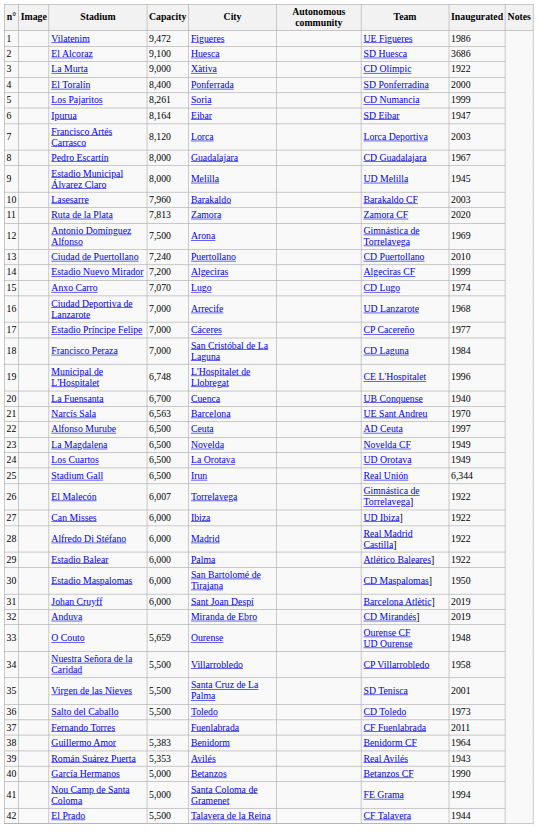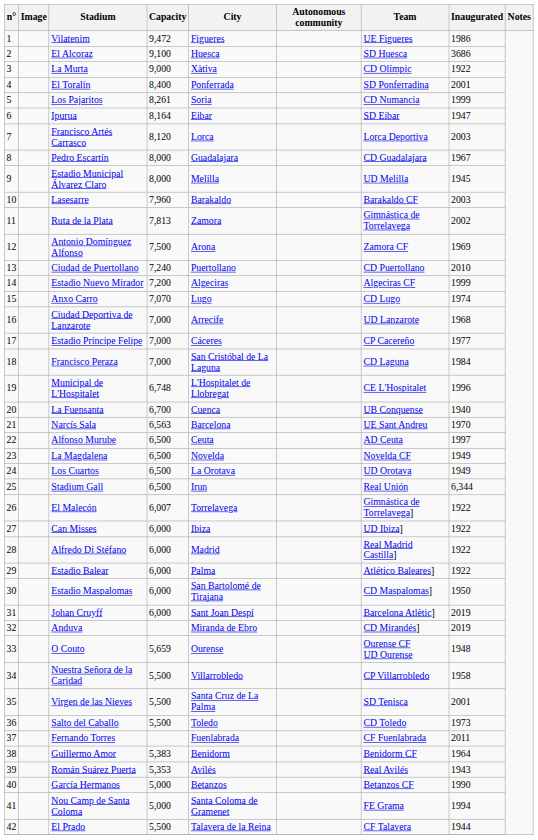 <table class="wikitable sortable">
 <tr>
 <th>n°</th>
 <th>Image</th>
 <th>Stadium</th>
 <th>Capacity</th>
 <th>City</th>
 <th>Autonomous community</th>
 <th>Team</th>
 <th>Inaugurated</th>
 <th>Notes</th>
 </tr>
 <tr>
 <td>1</td>
 <td></td>
 <td><a href='#'>Vilatenim</a></td>
 <td>9,472</td>
 <td><a href='#'>Figueres</a></td>
 <td></td>
 <td><a href='#'>UE Figueres</a></td>
 <td>1986</td>
 </tr>
 <tr>
 <td>2</td>
 <td></td>
 <td><a href='#'>El Alcoraz</a></td>
 <td>9,100</td>
 <td><a href='#'>Huesca</a></td>
 <td></td>
 <td><a href='#'>SD Huesca</a></td>
 <td>3686</td>
 </tr>
 <tr>
 <td>3</td>
 <td></td>
 <td><a href='#'>La Murta</a></td>
 <td>9,000</td>
 <td><a href='#'>Xàtiva</a></td>
 <td></td>
 <td><a href='#'>CD Olímpic</a></td>
 <td>1922</td>
 </tr>
 <tr>
 <td>4</td>
 <td></td>
 <td><a href='#'>El Toralín</a></td>
 <td>8,400</td>
 <td><a href='#'>Ponferrada</a></td>
 <td></td>
 <td><a href='#'>SD Ponferradina</a></td>
-<td>2000</td>
+<td>2001</td>
 </tr>
 <tr>
 <td>5</td>
 <td></td>
 <td><a href='#'>Los Pajaritos</a></td>
 <td>8,261</td>
 <td><a href='#'>Soria</a></td>
 <td></td>
 <td><a href='#'>CD Numancia</a></td>
 <td>1999</td>
 </tr>
 <tr>
 <td>6</td>
 <td></td>
 <td><a href='#'>Ipurua</a></td>
 <td>8,164</td>
 <td><a href='#'>Eibar</a></td>
 <td></td>
 <td><a href='#'>SD Eibar</a></td>
 <td>1947</td>
 </tr>
 <tr>
 <td>7</td>
 <td></td>
 <td><a href='#'>Francisco Artés Carrasco</a></td>
 <td>8,120</td>
 <td><a href='#'>Lorca</a></td>
 <td></td>
 <td><a href='#'>Lorca Deportiva</a></td>
 <td>2003</td>
 </tr>
 <tr>
 <td>8</td>
 <td></td>
 <td><a href='#'>Pedro Escartín</a></td>
 <td>8,000</td>
 <td><a href='#'>Guadalajara</a></td>
 <td></td>
 <td><a href='#'>CD Guadalajara</a></td>
 <td>1967</td>
 </tr>
 <tr>
 <td>9</td>
 <td></td>
 <td><a href='#'>Estadio Municipal Álvarez Claro</a></td>
 <td>8,000</td>
 <td><a href='#'>Melilla</a></td>
 <td></td>
 <td><a href='#'>UD Melilla</a></td>
 <td>1945</td>
 </tr>
 <tr>
 <td>10</td>
 <td></td>
 <td><a href='#'>Lasesarre</a></td>
 <td>7,960</td>
 <td><a href='#'>Barakaldo</a></td>
 <td></td>
 <td><a href='#'>Barakaldo CF</a></td>
 <td>2003</td>
 </tr>
 <tr>
 <td>11</td>
 <td></td>
 <td><a href='#'>Ruta de la Plata</a></td>
 <td>7,813</td>
 <td><a href='#'>Zamora</a></td>
 <td></td>
-<td><a href='#'>Zamora CF</a></td>
-<td>2020</td>
+<td><a href='#'>Gimnástica de Torrelavega</a></td>
+<td>2002</td>
 </tr>
 <tr>
 <td>12</td>
 <td></td>
 <td><a href='#'>Antonio Domínguez Alfonso</a></td>
 <td>7,500</td>
 <td><a href='#'>Arona</a></td>
 <td></td>
-<td><a href='#'>Gimnástica de Torrelavega</a></td>
+<td><a href='#'>Zamora CF</a></td>
 <td>1969</td>
 </tr>
 <tr>
 <td>13</td>
 <td></td>
 <td><a href='#'>Ciudad de Puertollano</a></td>
 <td>7,240</td>
 <td><a href='#'>Puertollano</a></td>
 <td></td>
 <td><a href='#'>CD Puertollano</a></td>
 <td>2010</td>
 </tr>
 <tr>
 <td>14</td>
 <td></td>
 <td><a href='#'>Estadio Nuevo Mirador</a></td>
 <td>7,200</td>
 <td><a href='#'>Algeciras</a></td>
 <td></td>
 <td><a href='#'>Algeciras CF</a></td>
 <td>1999</td>
 </tr>
 <tr>
 <td>15</td>
 <td></td>
 <td><a href='#'>Anxo Carro</a></td>
 <td>7,070</td>
 <td><a href='#'>Lugo</a></td>
 <td></td>
 <td><a href='#'>CD Lugo</a></td>
 <td>1974</td>
 </tr>
 <tr>
 <td>16</td>
 <td></td>
 <td><a href='#'>Ciudad Deportiva de Lanzarote</a></td>
 <td>7,000</td>
 <td><a href='#'>Arrecife</a></td>
 <td></td>
 <td><a href='#'>UD Lanzarote</a></td>
 <td>1968</td>
 </tr>
 <tr>
 <td>17</td>
 <td></td>
 <td><a href='#'>Estadio Príncipe Felipe</a></td>
 <td>7,000</td>
 <td><a href='#'>Cáceres</a></td>
 <td></td>
 <td><a href='#'>CP Cacereño</a></td>
 <td>1977</td>
 </tr>
 <tr>
 <td>18</td>
 <td></td>
 <td><a href='#'>Francisco Peraza</a></td>
 <td>7,000</td>
 <td><a href='#'>San Cristóbal de La Laguna</a></td>
 <td></td>
 <td><a href='#'>CD Laguna</a></td>
 <td>1984</td>
 </tr>
 <tr>
 <td>19</td>
 <td></td>
 <td><a href='#'>Municipal de L'Hospitalet</a></td>
 <td>6,748</td>
 <td><a href='#'>L'Hospitalet de Llobregat</a></td>
 <td></td>
 <td><a href='#'>CE L'Hospitalet</a></td>
 <td>1996</td>
 </tr>
 <tr>
 <td>20</td>
 <td></td>
 <td><a href='#'>La Fuensanta</a></td>
 <td>6,700</td>
 <td><a href='#'>Cuenca</a></td>
 <td></td>
 <td><a href='#'>UB Conquense</a></td>
 <td>1940</td>
 </tr>
 <tr>
 <td>21</td>
 <td></td>
 <td><a href='#'>Narcís Sala</a></td>
 <td>6,563</td>
 <td><a href='#'>Barcelona</a></td>
 <td></td>
 <td><a href='#'>UE Sant Andreu</a></td>
 <td>1970</td>
 </tr>
 <tr>
 <td>22</td>
 <td></td>
 <td><a href='#'>Alfonso Murube</a></td>
 <td>6,500</td>
 <td><a href='#'>Ceuta</a></td>
 <td></td>
 <td><a href='#'>AD Ceuta</a></td>
 <td>1997</td>
 </tr>
 <tr>
 <td>23</td>
 <td></td>
 <td><a href='#'>La Magdalena</a></td>
 <td>6,500</td>
 <td><a href='#'>Novelda</a></td>
 <td></td>
 <td><a href='#'>Novelda CF</a></td>
 <td>1949</td>
 </tr>
 <tr>
 <td>24</td>
 <td></td>
 <td><a href='#'>Los Cuartos</a></td>
 <td>6,500</td>
 <td><a href='#'>La Orotava</a></td>
 <td></td>
 <td><a href='#'>UD Orotava</a></td>
 <td>1949</td>
 </tr>
 <tr>
 <td>25</td>
 <td></td>
 <td><a href='#'>Stadium Gall</a></td>
 <td>6,500</td>
 <td><a href='#'>Irun</a></td>
 <td></td>
 <td><a href='#'>Real Unión</a></td>
 <td>6,344</td>
 </tr>
 <tr>
 <td>26</td>
 <td></td>
 <td><a href='#'>El Malecón</a></td>
 <td>6,007</td>
 <td><a href='#'>Torrelavega</a></td>
 <td></td>
 <td><a href='#'>Gimnástica de Torrelavega</a>]</td>
 <td>1922</td>
 </tr>
 <tr>
 <td>27</td>
 <td></td>
 <td><a href='#'>Can Misses</a></td>
 <td>6,000</td>
 <td><a href='#'>Ibiza</a></td>
 <td></td>
 <td><a href='#'>UD Ibiza</a>]</td>
 <td>1922</td>
 </tr>
 <tr>
 <td>28</td>
 <td></td>
 <td><a href='#'>Alfredo Di Stéfano</a></td>
 <td>6,000</td>
 <td><a href='#'>Madrid</a></td>
 <td></td>
 <td><a href='#'>Real Madrid Castilla</a>]</td>
 <td>1922</td>
 </tr>
 <tr>
 <td>29</td>
 <td></td>
 <td><a href='#'>Estadio Balear</a></td>
 <td>6,000</td>
 <td><a href='#'>Palma</a></td>
 <td></td>
 <td><a href='#'>Atlético Baleares</a>]</td>
 <td>1922</td>
 </tr>
 <tr>
 <td>30</td>
 <td></td>
 <td><a href='#'>Estadio Maspalomas</a></td>
 <td>6,000</td>
 <td><a href='#'>San Bartolomé de Tirajana</a></td>
 <td></td>
 <td><a href='#'>CD Maspalomas</a>]</td>
 <td>1950</td>
 </tr>
 <tr>
 <td>31</td>
 <td></td>
 <td><a href='#'>Johan Cruyff</a></td>
 <td>6,000</td>
 <td><a href='#'>Sant Joan Despí</a></td>
 <td></td>
 <td><a href='#'>Barcelona Atlètic</a>]</td>
 <td>2019</td>
 </tr>
 <tr>
 <td>32</td>
 <td></td>
 <td><a href='#'>Anduva</a></td>
 <td></td>
 <td><a href='#'>Miranda de Ebro</a></td>
 <td></td>
 <td><a href='#'>CD Mirandés</a>]</td>
 <td>2019</td>
 </tr>
 <tr>
 <td>33</td>
 <td></td>
 <td><a href='#'>O Couto</a></td>
 <td>5,659</td>
 <td><a href='#'>Ourense</a></td>
 <td></td>
 <td><a href='#'>Ourense CF</a> <br> <a href='#'>UD Ourense</a></td>
 <td>1948</td>
 </tr>
 <tr>
 <td>34</td>
 <td></td>
 <td><a href='#'>Nuestra Señora de la Caridad</a></td>
 <td>5,500</td>
 <td><a href='#'>Villarrobledo</a></td>
 <td></td>
 <td><a href='#'>CP Villarrobledo</a></td>
 <td>1958</td>
 </tr>
 <tr>
 <td>35</td>
 <td></td>
 <td><a href='#'>Virgen de las Nieves</a></td>
 <td>5,500</td>
 <td><a href='#'>Santa Cruz de La Palma</a></td>
 <td></td>
 <td><a href='#'>SD Tenisca</a></td>
 <td>2001</td>
 </tr>
 <tr>
 <td>36</td>
 <td></td>
 <td><a href='#'>Salto del Caballo</a></td>
 <td>5,500</td>
 <td><a href='#'>Toledo</a></td>
 <td></td>
 <td><a href='#'>CD Toledo</a></td>
 <td>1973</td>
 </tr>
 <tr>
 <td>37</td>
 <td></td>
 <td><a href='#'>Fernando Torres</a></td>
 <td></td>
 <td><a href='#'>Fuenlabrada</a></td>
 <td></td>
 <td><a href='#'>CF Fuenlabrada</a></td>
 <td>2011</td>
 </tr>
 <tr>
 <td>38</td>
 <td></td>
 <td><a href='#'>Guillermo Amor</a></td>
 <td>5,383</td>
 <td><a href='#'>Benidorm</a></td>
 <td></td>
 <td><a href='#'>Benidorm CF</a></td>
 <td>1964</td>
 </tr>
 <tr>
 <td>39</td>
 <td></td>
 <td><a href='#'>Román Suárez Puerta</a></td>
 <td>5,353</td>
 <td><a href='#'>Avilés</a></td>
 <td></td>
 <td><a href='#'>Real Avilés</a></td>
 <td>1943</td>
 </tr>
 <tr>
 <td>40</td>
 <td></td>
 <td><a href='#'>García Hermanos</a></td>
 <td>5,000</td>
 <td><a href='#'>Betanzos</a></td>
 <td></td>
 <td><a href='#'>Betanzos CF</a></td>
 <td>1990</td>
 </tr>
 <tr>
 <td>41</td>
 <td></td>
 <td><a href='#'>Nou Camp de Santa Coloma</a></td>
 <td>5,000</td>
 <td><a href='#'>Santa Coloma de Gramenet</a></td>
 <td></td>
 <td><a href='#'>FE Grama</a></td>
 <td>1994</td>
 </tr>
 <tr>
 <td>42</td>
 <td></td>
 <td><a href='#'>El Prado</a></td>
 <td>5,500</td>
 <td><a href='#'>Talavera de la Reina</a></td>
 <td></td>
 <td><a href='#'>CF Talavera</a></td>
 <td>1944</td>
 </tr>
 <tr>
 </tr>
 </table>
